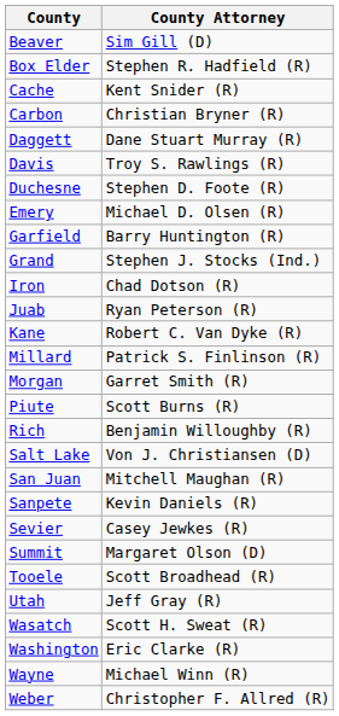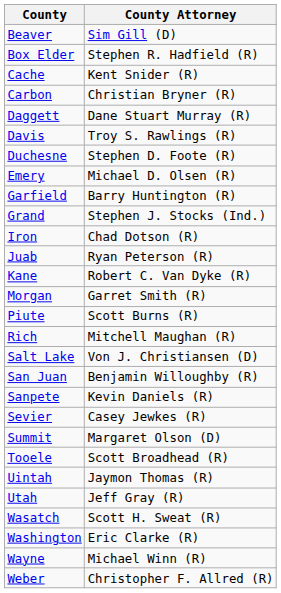 <table class="wikitable">
 <tr>
 <th>County</th>
 <th>County Attorney</th>
 </tr>
 <tr>
 <td><a href='#'>Beaver</a></td>
 <td><a href='#'>Sim Gill</a> (D)</td>
 </tr>
 <tr>
 <td><a href='#'>Box Elder</a></td>
 <td>Stephen R. Hadfield (R)</td>
 </tr>
 <tr>
 <td><a href='#'>Cache</a></td>
 <td>Kent Snider (R)</td>
 </tr>
 <tr>
 <td><a href='#'>Carbon</a></td>
 <td>Christian Bryner (R)</td>
 </tr>
 <tr>
 <td><a href='#'>Daggett</a></td>
 <td>Dane Stuart Murray  (R)</td>
 </tr>
 <tr>
 <td><a href='#'>Davis</a></td>
 <td>Troy S. Rawlings (R)</td>
 </tr>
 <tr>
 <td><a href='#'>Duchesne</a></td>
 <td>Stephen D. Foote (R)</td>
 </tr>
 <tr>
 <td><a href='#'>Emery</a></td>
 <td>Michael D. Olsen (R)</td>
 </tr>
 <tr>
 <td><a href='#'>Garfield</a></td>
 <td>Barry Huntington (R)</td>
 </tr>
 <tr>
 <td><a href='#'>Grand</a></td>
 <td>Stephen J. Stocks (Ind.)</td>
 </tr>
 <tr>
 <td><a href='#'>Iron</a></td>
 <td>Chad Dotson (R)</td>
 </tr>
 <tr>
 <td><a href='#'>Juab</a></td>
 <td>Ryan Peterson (R)</td>
 </tr>
 <tr>
 <td><a href='#'>Kane</a></td>
 <td>Robert C. Van Dyke (R)</td>
 </tr>
 <tr>
-<td><a href='#'>Millard</a></td>
-<td>Patrick S. Finlinson (R)</td>
-</tr>
-<tr>
 <td><a href='#'>Morgan</a></td>
 <td>Garret Smith (R)</td>
 </tr>
 <tr>
 <td><a href='#'>Piute</a></td>
 <td>Scott Burns (R)</td>
 </tr>
 <tr>
 <td><a href='#'>Rich</a></td>
-<td>Benjamin Willoughby (R)</td>
+<td>Mitchell Maughan (R)</td>
 </tr>
 <tr>
 <td><a href='#'>Salt Lake</a></td>
 <td>Von J. Christiansen (D)</td>
 </tr>
 <tr>
 <td><a href='#'>San Juan</a></td>
-<td>Mitchell Maughan (R)</td>
+<td>Benjamin Willoughby (R)</td>
 </tr>
 <tr>
 <td><a href='#'>Sanpete</a></td>
 <td>Kevin Daniels (R)</td>
 </tr>
 <tr>
 <td><a href='#'>Sevier</a></td>
 <td>Casey Jewkes (R)</td>
 </tr>
 <tr>
 <td><a href='#'>Summit</a></td>
 <td>Margaret Olson (D)</td>
 </tr>
 <tr>
 <td><a href='#'>Tooele</a></td>
 <td>Scott Broadhead (R)</td>
+</tr>
+<tr>
+<td><a href='#'>Uintah</a></td>
+<td>Jaymon Thomas (R)</td>
 </tr>
 <tr>
 <td><a href='#'>Utah</a></td>
 <td>Jeff Gray (R)</td>
 </tr>
 <tr>
 <td><a href='#'>Wasatch</a></td>
 <td>Scott H. Sweat (R)</td>
 </tr>
 <tr>
 <td><a href='#'>Washington</a></td>
 <td>Eric Clarke (R)</td>
 </tr>
 <tr>
 <td><a href='#'>Wayne</a></td>
 <td>Michael Winn (R)</td>
 </tr>
 <tr>
 <td><a href='#'>Weber</a></td>
 <td>Christopher F. Allred (R)</td>
 </tr>
 </table>
